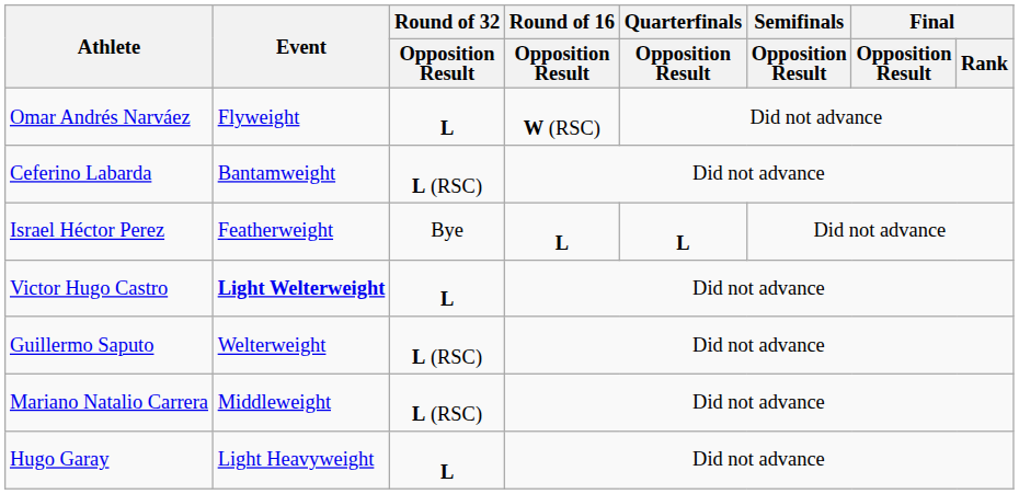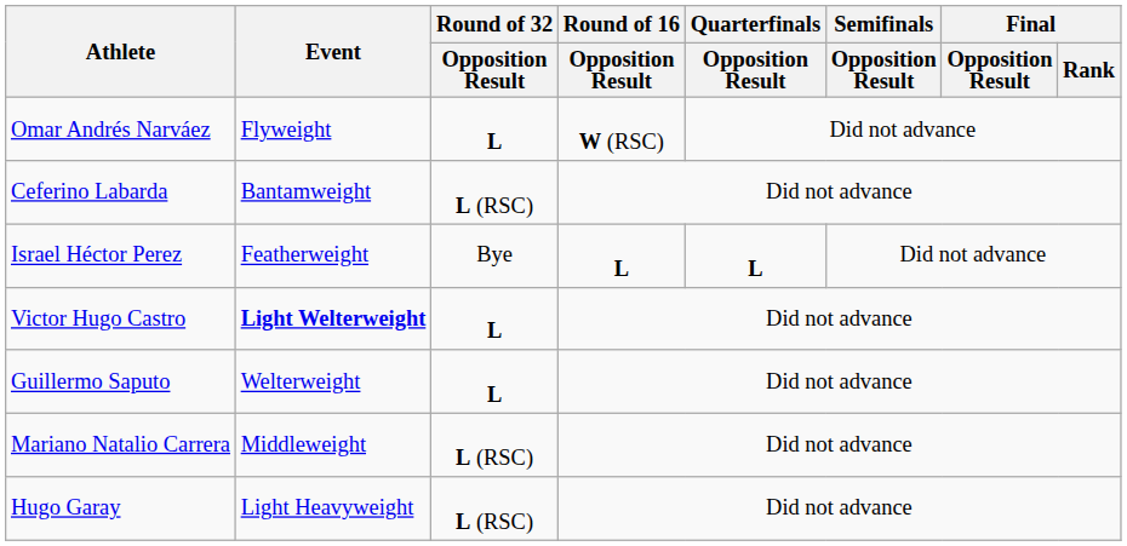 <table class=wikitable style="font-size:90%">
 <tr>
 <th rowspan="2">Athlete</th>
 <th rowspan="2">Event</th>
 <th>Round of 32</th>
 <th>Round of 16</th>
 <th>Quarterfinals</th>
 <th>Semifinals</th>
 <th colspan="2">Final</th>
 </tr>
 <tr>
 <th style="line-height:1em">Opposition<br>Result</th>
 <th style="line-height:1em">Opposition<br>Result</th>
 <th style="line-height:1em">Opposition<br>Result</th>
 <th style="line-height:1em">Opposition<br>Result</th>
 <th style="line-height:1em">Opposition<br>Result</th>
 <th>Rank</th>
 </tr>
 <tr>
 <td><a href='#'>Omar Andrés Narváez</a></td>
 <td><a href='#'>Flyweight</a></td>
 <td style="text-align:center;"><br><strong>L</strong></td>
 <td style="text-align:center;"><br><strong>W</strong> (RSC)</td>
 <td style="text-align:center;" colspan="4">Did not advance</td>
 </tr>
 <tr>
 <td><a href='#'>Ceferino Labarda</a></td>
 <td><a href='#'>Bantamweight</a></td>
 <td style="text-align:center;"><br><strong>L</strong> (RSC)</td>
 <td style="text-align:center;" colspan="5">Did not advance</td>
 </tr>
 <tr>
 <td><a href='#'>Israel Héctor Perez</a></td>
 <td><a href='#'>Featherweight</a></td>
 <td style="text-align:center;">Bye</td>
 <td style="text-align:center;"><br><strong>L</strong></td>
 <td style="text-align:center;"><br><strong>L</strong></td>
 <td style="text-align:center;" colspan="4">Did not advance</td>
 </tr>
 <tr>
 <td><a href='#'>Victor Hugo Castro</a></td>
 <td><strong><a href='#'>Light Welterweight</a></strong></td>
 <td style="text-align:center;"><br><strong>L</strong></td>
 <td style="text-align:center;" colspan="5">Did not advance</td>
 </tr>
 <tr>
 <td><a href='#'>Guillermo Saputo</a></td>
 <td><a href='#'>Welterweight</a></td>
-<td style="text-align:center;"><br><strong>L</strong> (RSC)</td>
+<td style="text-align:center;"><br><strong>L</strong></td>
 <td style="text-align:center;" colspan="5">Did not advance</td>
 </tr>
 <tr>
 <td><a href='#'>Mariano Natalio Carrera</a></td>
 <td><a href='#'>Middleweight</a></td>
 <td style="text-align:center;"><br><strong>L</strong> (RSC)</td>
 <td style="text-align:center;" colspan="5">Did not advance</td>
 </tr>
 <tr>
 <td><a href='#'>Hugo Garay</a></td>
 <td><a href='#'>Light Heavyweight</a></td>
-<td style="text-align:center;"><br><strong>L</strong></td>
+<td style="text-align:center;"><br><strong>L</strong> (RSC)</td>
 <td style="text-align:center;" colspan="5">Did not advance</td>
 </tr>
 </table>
